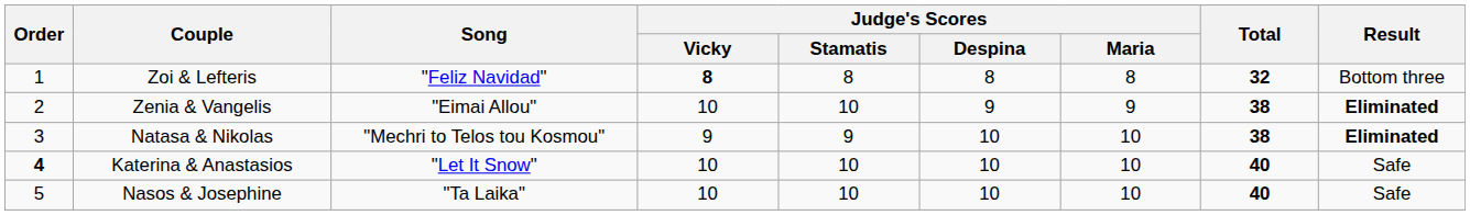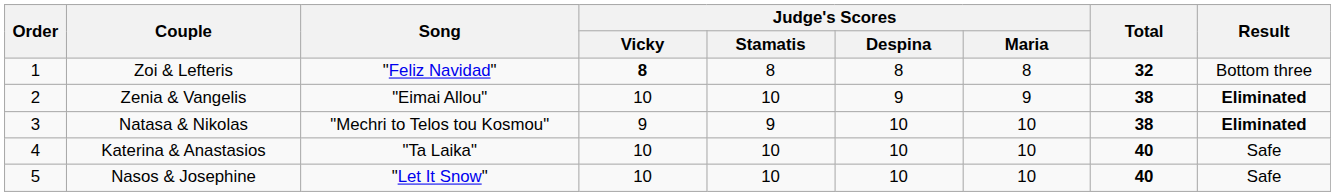 <table class="wikitable sortable center" style="text-align:center; width:100%;">
 <tr>
 <th rowspan="2" style="width:01%;">Order</th>
 <th rowspan="2" style="width:11%;">Couple</th>
 <th rowspan="2" style="width:13%;">Song</th>
 <th colspan="4" style="width:24%;">Judge's Scores</th>
 <th rowspan="2" style="width:05%;">Total</th>
 <th rowspan="2" style="width:05%;">Result</th>
 </tr>
 <tr>
 <th style="width:06%;">Vicky</th>
 <th style="width:06%;">Stamatis</th>
 <th style="width:06%;">Despina</th>
 <th style="width:06%;">Maria</th>
 </tr>
 <tr>
 <td>1</td>
 <td>Zoi & Lefteris</td>
 <td>"<a href='#'>Feliz Navidad</a>"</td>
 <td><strong>8</strong></td>
 <td>8</td>
 <td>8</td>
 <td>8</td>
 <td><strong>32</strong></td>
 <td>Bottom three</td>
 </tr>
 <tr>
 <td>2</td>
 <td>Zenia & Vangelis</td>
 <td>"Eimai Allou"</td>
 <td>10</td>
 <td>10</td>
 <td>9</td>
 <td>9</td>
 <td><strong>38</strong></td>
 <td><strong>Eliminated</strong></td>
 </tr>
 <tr>
 <td>3</td>
 <td>Natasa & Nikolas</td>
 <td>"Mechri to Telos tou Kosmou"</td>
 <td>9</td>
 <td>9</td>
 <td>10</td>
 <td>10</td>
 <td><strong>38</strong></td>
 <td><strong>Eliminated</strong></td>
 </tr>
 <tr>
-<td><strong>4</strong></td>
+<td>4</td>
 <td>Katerina & Anastasios</td>
-<td>"<a href='#'>Let It Snow</a>"</td>
+<td>"Ta Laika"</td>
 <td>10</td>
 <td>10</td>
 <td>10</td>
 <td>10</td>
 <td><strong>40</strong></td>
 <td>Safe</td>
 </tr>
 <tr>
 <td>5</td>
 <td>Nasos & Josephine</td>
-<td>"Ta Laika"</td>
+<td>"<a href='#'>Let It Snow</a>"</td>
 <td>10</td>
 <td>10</td>
 <td>10</td>
 <td>10</td>
 <td><strong>40</strong></td>
 <td>Safe</td>
 </tr>
 </table>
